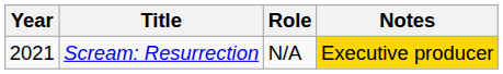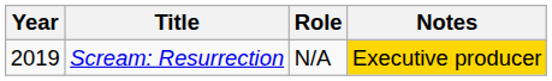 <table class="wikitable plainrowheaders sortable">
 <tr>
 <th>Year</th>
 <th>Title</th>
 <th>Role</th>
 <th>Notes</th>
 </tr>
 <tr>
-<td>2021</td>
+<td>2019</td>
 <td><em><a href='#'>Scream: Resurrection</a></em></td>
 <td>N/A</td>
 <td style="background: gold;">Executive producer</td>
 </tr>
 </table>
